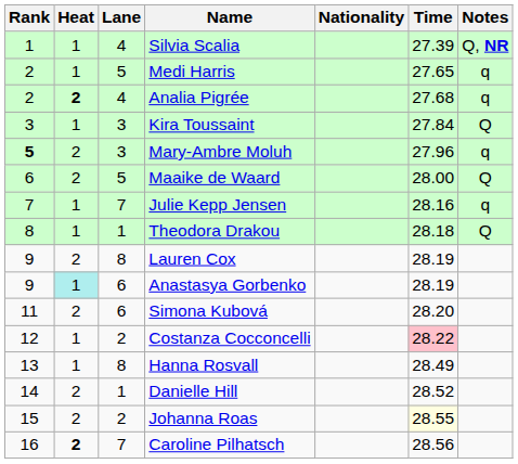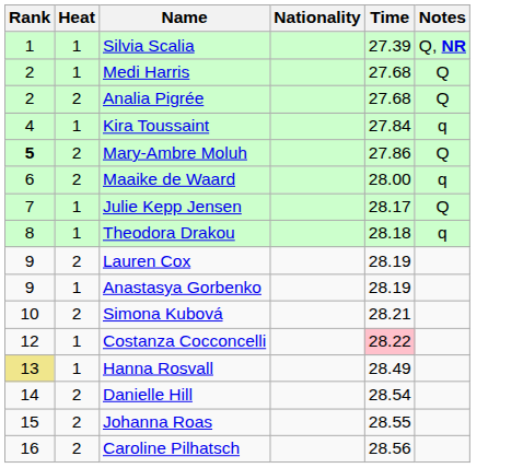 <table class="wikitable sortable" style="text-align:center">
 <tr>
 <th>Rank</th>
 <th>Heat</th>
-<th>Lane</th>
 <th>Name</th>
 <th>Nationality</th>
 <th>Time</th>
 <th>Notes</th>
 </tr>
 <tr bgcolor=ccffcc>
 <td>1</td>
 <td>1</td>
-<td>4</td>
 <td align=left><a href='#'>Silvia Scalia</a></td>
 <td align=left></td>
 <td>27.39</td>
 <td>Q, <strong><a href='#'>NR</a></strong></td>
 </tr>
 <tr bgcolor=ccffcc>
 <td>2</td>
 <td>1</td>
-<td>5</td>
 <td align=left><a href='#'>Medi Harris</a></td>
 <td align=left></td>
-<td>27.65</td>
-<td>q</td>
+<td>27.68</td>
+<td>Q</td>
 </tr>
 <tr bgcolor=ccffcc>
 <td>2</td>
-<td><strong>2</strong></td>
-<td>4</td>
+<td>2</td>
 <td align=left><a href='#'>Analia Pigrée</a></td>
 <td align=left></td>
 <td>27.68</td>
-<td>q</td>
+<td>Q</td>
 </tr>
 <tr bgcolor=ccffcc>
-<td>3</td>
+<td>4</td>
 <td>1</td>
-<td>3</td>
 <td align=left><a href='#'>Kira Toussaint</a></td>
 <td align=left></td>
 <td>27.84</td>
-<td>Q</td>
+<td>q</td>
 </tr>
 <tr bgcolor=ccffcc>
 <td><strong>5</strong></td>
 <td>2</td>
-<td>3</td>
 <td align=left><a href='#'>Mary-Ambre Moluh</a></td>
 <td align=left></td>
-<td>27.96</td>
-<td>q</td>
+<td>27.86</td>
+<td>Q</td>
 </tr>
 <tr bgcolor=ccffcc>
 <td>6</td>
 <td>2</td>
-<td>5</td>
 <td align=left><a href='#'>Maaike de Waard</a></td>
 <td align=left></td>
 <td>28.00</td>
-<td>Q</td>
+<td>q</td>
 </tr>
 <tr bgcolor=ccffcc>
 <td>7</td>
 <td>1</td>
-<td>7</td>
 <td align=left><a href='#'>Julie Kepp Jensen</a></td>
 <td align=left></td>
-<td>28.16</td>
-<td>q</td>
+<td>28.17</td>
+<td>Q</td>
 </tr>
 <tr bgcolor=ccffcc>
 <td>8</td>
 <td>1</td>
-<td>1</td>
 <td align=left><a href='#'>Theodora Drakou</a></td>
 <td align=left></td>
 <td>28.18</td>
-<td>Q</td>
+<td>q</td>
 </tr>
 <tr>
 <td>9</td>
 <td>2</td>
-<td>8</td>
 <td align=left><a href='#'>Lauren Cox</a></td>
 <td align=left></td>
 <td>28.19</td>
 <td></td>
 </tr>
 <tr>
 <td>9</td>
-<td style="background: paleturquoise;">1</td>
-<td>6</td>
+<td>1</td>
 <td align=left><a href='#'>Anastasya Gorbenko</a></td>
 <td align=left></td>
 <td>28.19</td>
 <td></td>
 </tr>
 <tr>
-<td>11</td>
+<td>10</td>
 <td>2</td>
-<td>6</td>
 <td align=left><a href='#'>Simona Kubová</a></td>
 <td align=left></td>
-<td>28.20</td>
+<td>28.21</td>
 <td></td>
 </tr>
 <tr>
 <td>12</td>
 <td>1</td>
-<td>2</td>
 <td align=left><a href='#'>Costanza Cocconcelli</a></td>
 <td align=left></td>
 <td style="background: pink;">28.22</td>
 <td></td>
 </tr>
 <tr>
-<td>13</td>
+<td style="background: khaki;">13</td>
 <td>1</td>
-<td>8</td>
 <td align=left><a href='#'>Hanna Rosvall</a></td>
 <td align=left></td>
 <td>28.49</td>
 <td></td>
 </tr>
 <tr>
 <td>14</td>
 <td>2</td>
-<td>1</td>
 <td align=left><a href='#'>Danielle Hill</a></td>
 <td align=left></td>
-<td>28.52</td>
+<td>28.54</td>
 <td></td>
 </tr>
 <tr>
 <td>15</td>
 <td>2</td>
-<td>2</td>
 <td align=left><a href='#'>Johanna Roas</a></td>
 <td align=left></td>
-<td style="background: lightyellow;">28.55</td>
+<td>28.55</td>
 <td></td>
 </tr>
 <tr>
 <td>16</td>
-<td><strong>2</strong></td>
-<td>7</td>
+<td>2</td>
 <td align=left><a href='#'>Caroline Pilhatsch</a></td>
 <td align=left></td>
 <td>28.56</td>
 <td></td>
 </tr>
 </table>
